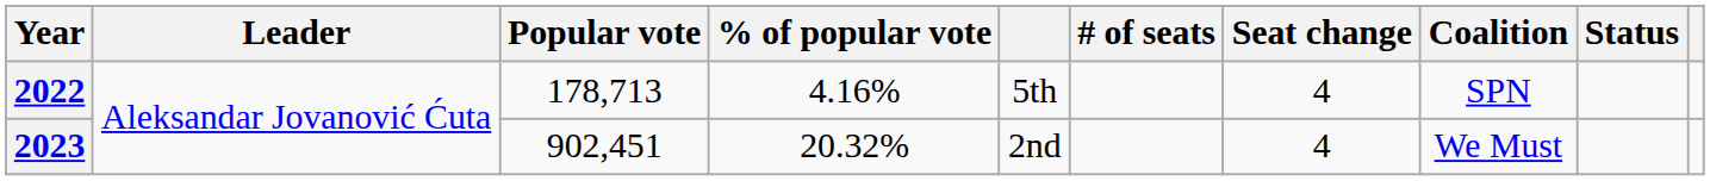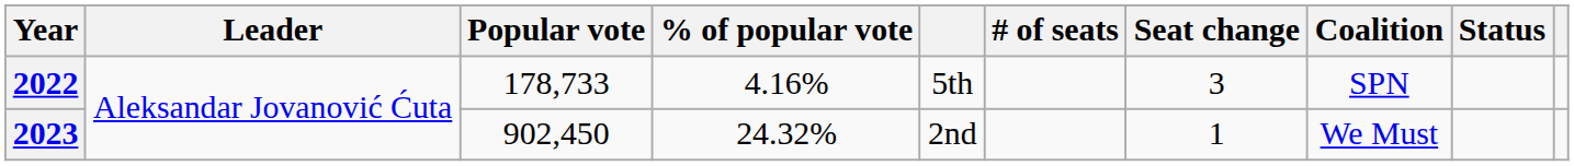 <table class="wikitable" style="text-align:center">
 <tr>
 <th>Year</th>
 <th>Leader</th>
 <th>Popular vote</th>
 <th>% of popular vote</th>
 <th></th>
 <th># of seats</th>
 <th>Seat change</th>
 <th>Coalition</th>
 <th>Status</th>
 <th></th>
 </tr>
 <tr>
 <th><a href='#'>2022</a></th>
 <td rowspan="2"><a href='#'>Aleksandar Jovanović Ćuta</a></td>
-<td>178,713</td>
+<td>178,733</td>
 <td>4.16%</td>
 <td> 5th</td>
 <td></td>
-<td> 4</td>
+<td> 3</td>
 <td><a href='#'>SPN</a></td>
 <td></td>
 <td></td>
 </tr>
 <tr>
 <th><a href='#'>2023</a></th>
-<td>902,451</td>
-<td>20.32%</td>
+<td>902,450</td>
+<td>24.32%</td>
 <td> 2nd</td>
 <td></td>
-<td> 4</td>
+<td> 1</td>
 <td><a href='#'>We Must</a></td>
 <td></td>
 <td></td>
 </tr>
 </table>
